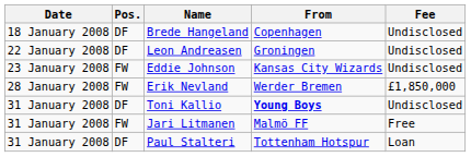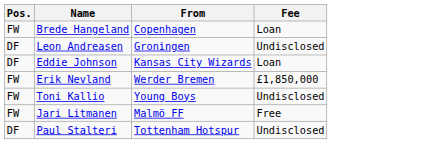 <table class="wikitable">
 <tr>
-<th>Date</th>
 <th>Pos.</th>
 <th>Name</th>
 <th>From</th>
 <th>Fee</th>
 </tr>
 <tr>
-<td>18 January 2008</td>
-<td>DF</td>
+<td>FW</td>
 <td> <a href='#'>Brede Hangeland</a></td>
 <td> <a href='#'>Copenhagen</a></td>
-<td>Undisclosed</td>
+<td>Loan</td>
 </tr>
 <tr>
-<td>22 January 2008</td>
 <td>DF</td>
 <td> <a href='#'>Leon Andreasen</a></td>
 <td> <a href='#'>Groningen</a></td>
 <td>Undisclosed</td>
 </tr>
 <tr>
-<td>23 January 2008</td>
-<td>FW</td>
+<td>DF</td>
 <td> <a href='#'>Eddie Johnson</a></td>
 <td> <a href='#'>Kansas City Wizards</a></td>
-<td>Undisclosed</td>
+<td>Loan</td>
 </tr>
 <tr>
-<td>28 January 2008</td>
 <td>FW</td>
 <td> <a href='#'>Erik Nevland</a></td>
 <td> <a href='#'>Werder Bremen</a></td>
 <td>£1,850,000</td>
 </tr>
 <tr>
-<td>31 January 2008</td>
-<td>DF</td>
+<td>FW</td>
 <td> <a href='#'>Toni Kallio</a></td>
-<td><strong> <a href='#'>Young Boys</a></strong></td>
+<td> <a href='#'>Young Boys</a></td>
 <td>Undisclosed</td>
 </tr>
 <tr>
-<td>31 January 2008</td>
 <td>FW</td>
 <td> <a href='#'>Jari Litmanen</a></td>
 <td> <a href='#'>Malmö FF</a></td>
 <td>Free</td>
 </tr>
 <tr>
-<td>31 January 2008</td>
 <td>DF</td>
 <td> <a href='#'>Paul Stalteri</a></td>
 <td> <a href='#'>Tottenham Hotspur</a></td>
-<td>Loan</td>
+<td>Undisclosed</td>
 </tr>
 </table>
